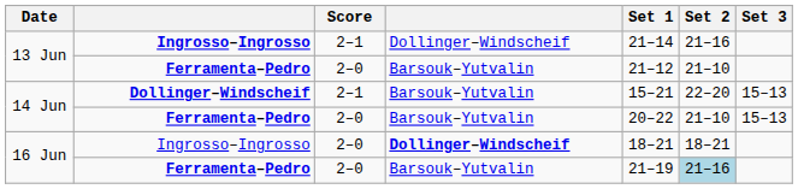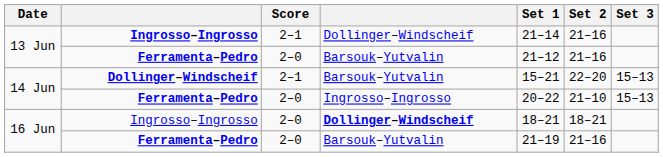 <table class="wikitable" style="text-align: center; font-size:90% ">
 <tr>
 <th width="60">Date</th>
 <th align="right" width="250"></th>
 <th width="60">Score</th>
 <th align="left" width="250"></th>
 <th width="50">Set 1</th>
 <th width="50">Set 2</th>
 <th width="50">Set 3</th>
 </tr>
 <tr>
 <td rowspan=2>13 Jun</td>
 <td align=right><strong><a href='#'>Ingrosso</a>–<a href='#'>Ingrosso</a> </strong></td>
 <td align=center>2–1</td>
 <td align=left> <a href='#'>Dollinger</a>–<a href='#'>Windscheif</a></td>
 <td>21–14</td>
 <td>21–16</td>
 <td></td>
 </tr>
 <tr>
 <td align=right><strong><a href='#'>Ferramenta</a>–<a href='#'>Pedro</a> </strong></td>
 <td align=center>2–0</td>
 <td align=left> <a href='#'>Barsouk</a>–<a href='#'>Yutvalin</a></td>
 <td>21–12</td>
-<td>21–10</td>
+<td>21–16</td>
 <td></td>
 </tr>
 <tr>
 <td rowspan=2>14 Jun</td>
 <td align=right><strong><a href='#'>Dollinger</a>–<a href='#'>Windscheif</a> </strong></td>
 <td align=center>2–1</td>
 <td align=left> <a href='#'>Barsouk</a>–<a href='#'>Yutvalin</a></td>
 <td>15–21</td>
 <td>22–20</td>
 <td>15–13</td>
 </tr>
 <tr>
 <td align=right><strong><a href='#'>Ferramenta</a>–<a href='#'>Pedro</a> </strong></td>
 <td align=center>2–0</td>
-<td align=left> <a href='#'>Barsouk</a>–<a href='#'>Yutvalin</a></td>
+<td align=left> <a href='#'>Ingrosso</a>–<a href='#'>Ingrosso</a></td>
 <td>20–22</td>
 <td>21–10</td>
 <td>15–13</td>
 </tr>
 <tr>
 <td rowspan=2>16 Jun</td>
 <td align=right><a href='#'>Ingrosso</a>–<a href='#'>Ingrosso</a> </td>
 <td align=center>2–0</td>
 <td align=left><strong> <a href='#'>Dollinger</a>–<a href='#'>Windscheif</a></strong></td>
 <td>18–21</td>
 <td>18–21</td>
 <td></td>
 </tr>
 <tr>
 <td align=right><strong><a href='#'>Ferramenta</a>–<a href='#'>Pedro</a> </strong></td>
 <td align=center>2–0</td>
 <td align=left> <a href='#'>Barsouk</a>–<a href='#'>Yutvalin</a></td>
 <td>21–19</td>
-<td style="background: lightblue;">21–16</td>
+<td>21–16</td>
 <td></td>
 </tr>
 </table>
